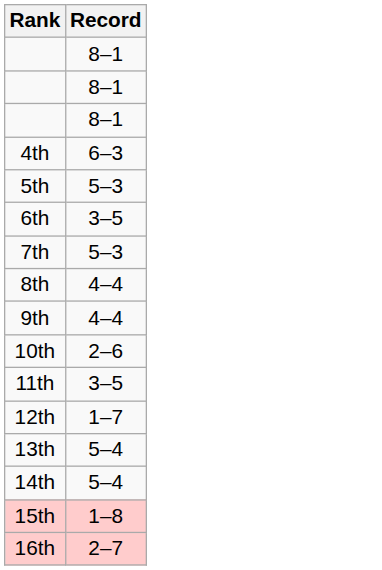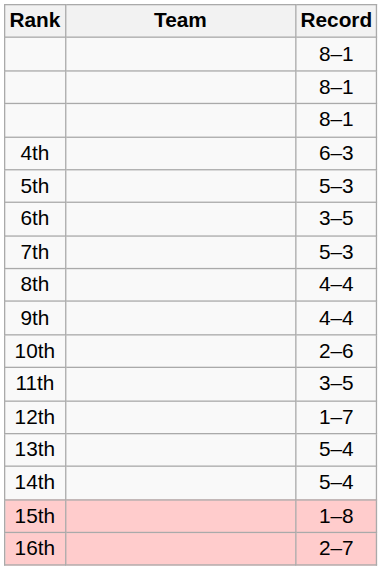 <table class=wikitable style="text-align:center;">
 <tr>
 <th>Rank</th>
+<th width=170>Team</th>
 <th>Record</th>
 </tr>
 <tr>
 <td></td>
+<td align=left></td>
 <td>8–1</td>
 </tr>
 <tr>
 <td></td>
+<td align=left></td>
 <td>8–1</td>
 </tr>
 <tr>
 <td></td>
+<td align=left></td>
 <td>8–1</td>
 </tr>
 <tr>
 <td>4th</td>
+<td align=left></td>
 <td>6–3</td>
 </tr>
 <tr>
 <td>5th</td>
+<td align=left></td>
 <td>5–3</td>
 </tr>
 <tr>
 <td>6th</td>
+<td align=left></td>
 <td>3–5</td>
 </tr>
 <tr>
 <td>7th</td>
+<td align=left></td>
 <td>5–3</td>
 </tr>
 <tr>
 <td>8th</td>
+<td align=left></td>
 <td>4–4</td>
 </tr>
 <tr>
 <td>9th</td>
+<td align=left></td>
 <td>4–4</td>
 </tr>
 <tr>
 <td>10th</td>
+<td align=left></td>
 <td>2–6</td>
 </tr>
 <tr>
 <td>11th</td>
+<td align=left></td>
 <td>3–5</td>
 </tr>
 <tr>
 <td>12th</td>
+<td align=left></td>
 <td>1–7</td>
 </tr>
 <tr>
 <td>13th</td>
+<td align=left></td>
 <td>5–4</td>
 </tr>
 <tr>
 <td>14th</td>
+<td align=left></td>
 <td>5–4</td>
 </tr>
 <tr bgcolor=#ffcccc>
 <td>15th</td>
+<td align=left></td>
 <td>1–8</td>
 </tr>
 <tr bgcolor=#ffcccc>
 <td>16th</td>
+<td align=left></td>
 <td>2–7</td>
 </tr>
 </table>
